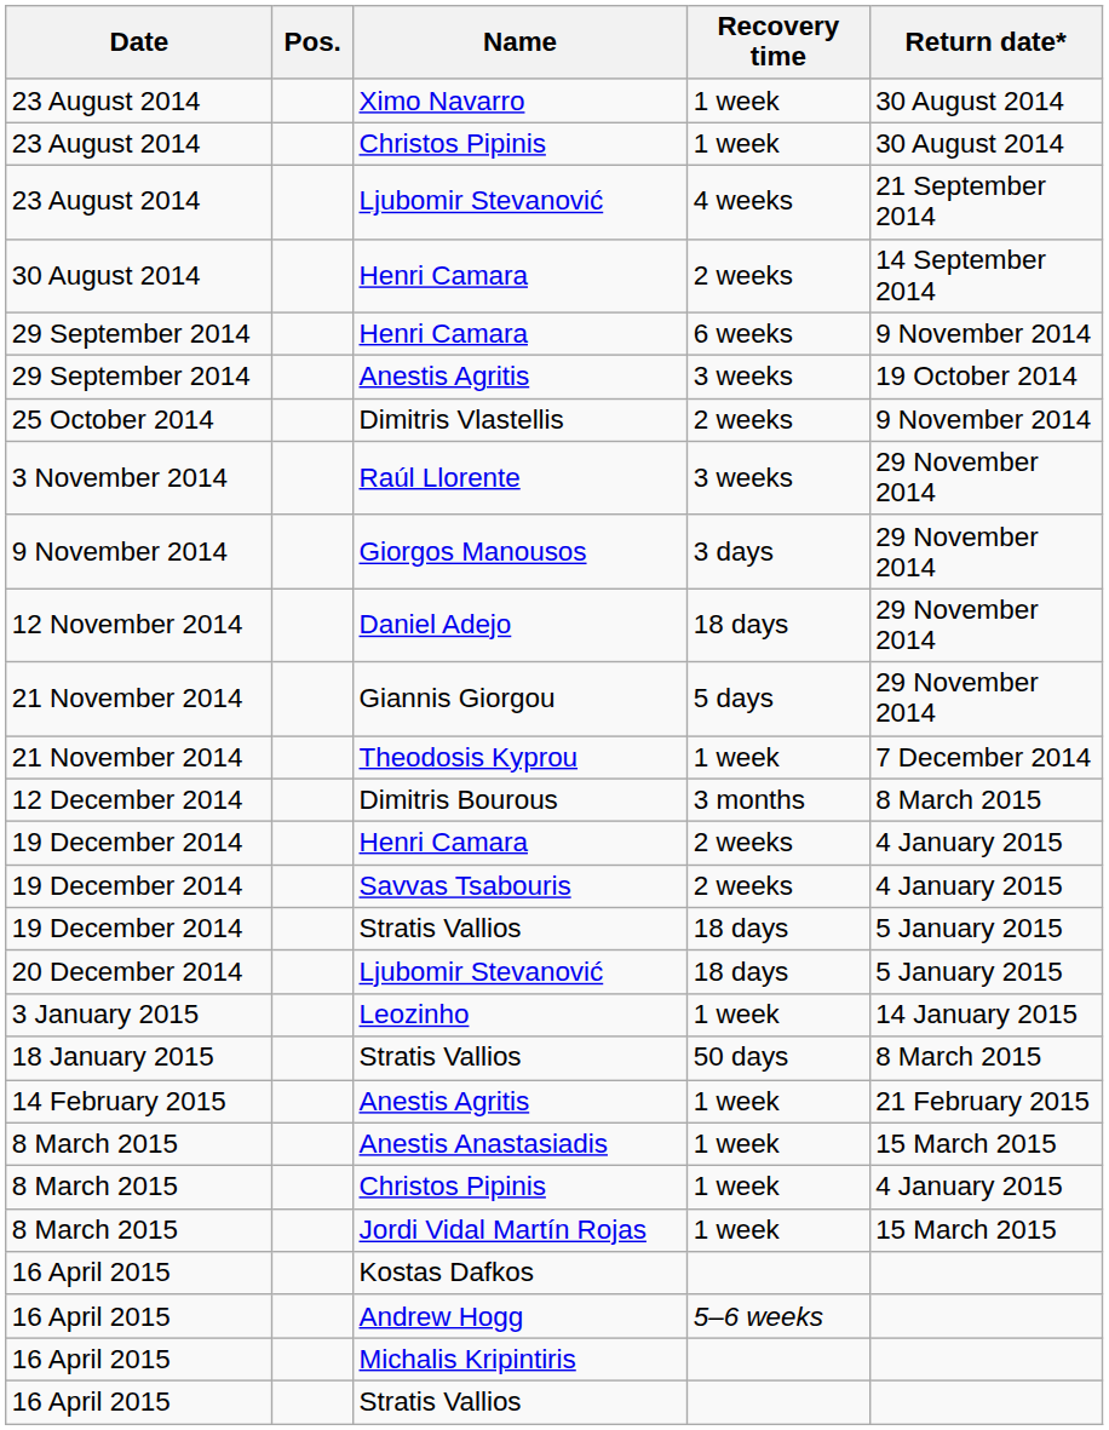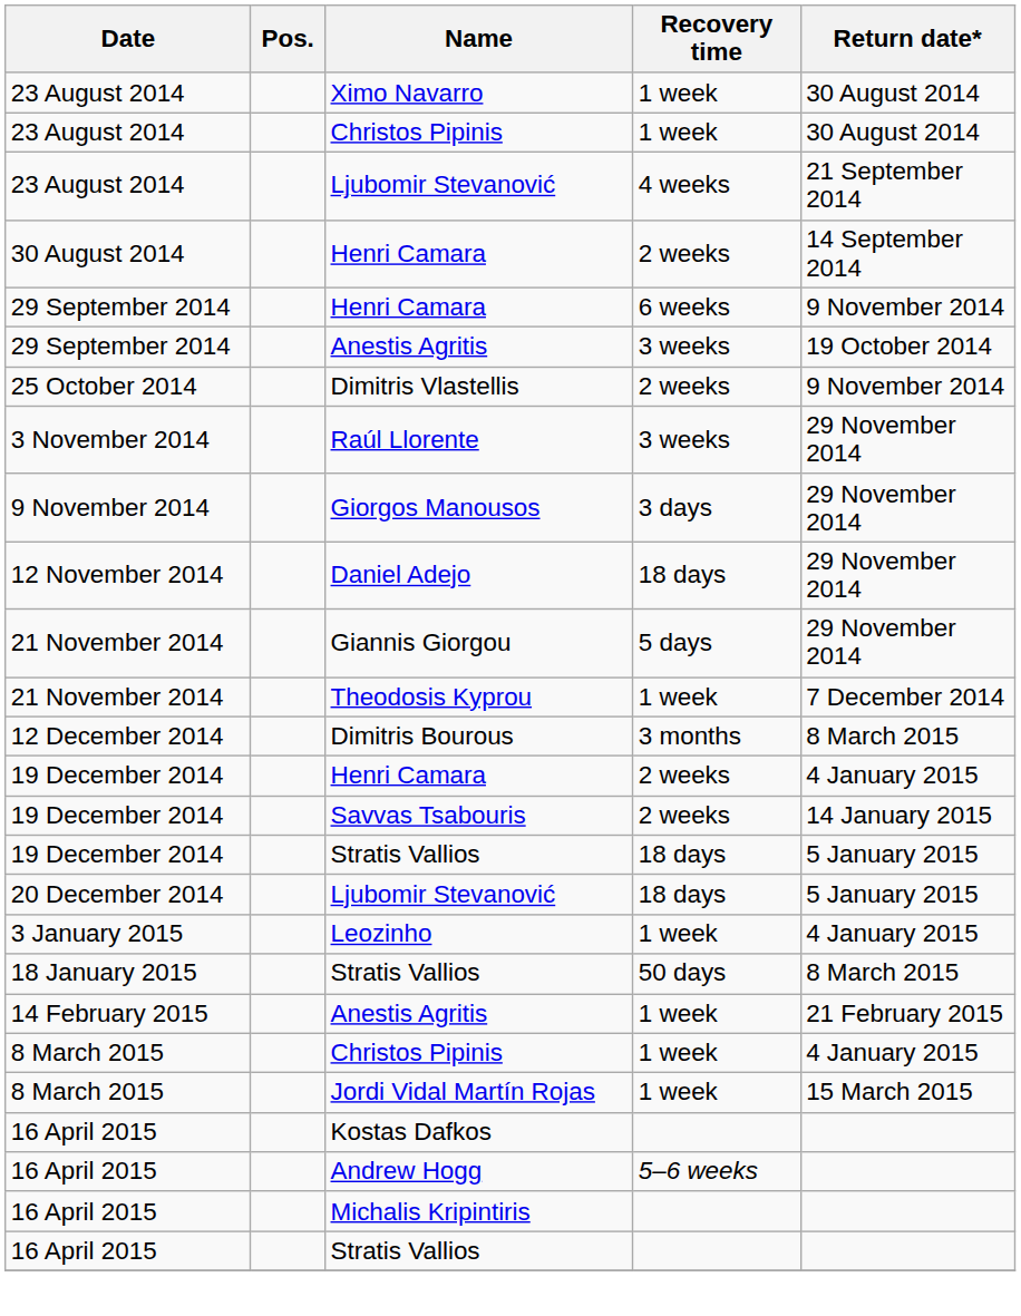 <table class="wikitable">
 <tr>
 <th style="width:150px;">Date</th>
 <th style="width:040px;">Pos.</th>
 <th style="width:190px;">Name</th>
 <th style="width:100px;">Recovery time</th>
 <th style="width:130px;">Return date*</th>
 </tr>
 <tr>
 <td>23 August 2014</td>
 <td></td>
 <td> <a href='#'>Ximo Navarro</a></td>
 <td>1 week</td>
 <td>30 August 2014</td>
 </tr>
 <tr>
 <td>23 August 2014</td>
 <td></td>
 <td> <a href='#'>Christos Pipinis</a></td>
 <td>1 week</td>
 <td>30 August 2014</td>
 </tr>
 <tr>
 <td>23 August 2014</td>
 <td></td>
 <td> <a href='#'>Ljubomir Stevanović</a></td>
 <td>4 weeks</td>
 <td>21 September 2014</td>
 </tr>
 <tr>
 <td>30 August 2014</td>
 <td></td>
 <td> <a href='#'>Henri Camara</a></td>
 <td>2 weeks</td>
 <td>14 September 2014</td>
 </tr>
 <tr>
 <td>29 September 2014</td>
 <td></td>
 <td> <a href='#'>Henri Camara</a></td>
 <td>6 weeks</td>
 <td>9 November 2014</td>
 </tr>
 <tr>
 <td>29 September 2014</td>
 <td></td>
 <td> <a href='#'>Anestis Agritis</a></td>
 <td>3 weeks</td>
 <td>19 October 2014</td>
 </tr>
 <tr>
 <td>25 October 2014</td>
 <td></td>
 <td> Dimitris Vlastellis</td>
 <td>2 weeks</td>
 <td>9 November 2014</td>
 </tr>
 <tr>
 <td>3 November 2014</td>
 <td></td>
 <td> <a href='#'>Raúl Llorente</a></td>
 <td>3 weeks</td>
 <td>29 November 2014</td>
 </tr>
 <tr>
 <td>9 November 2014</td>
 <td></td>
 <td> <a href='#'>Giorgos Manousos</a></td>
 <td>3 days</td>
 <td>29 November 2014</td>
 </tr>
 <tr>
 <td>12 November 2014</td>
 <td></td>
 <td> <a href='#'>Daniel Adejo</a></td>
 <td>18 days</td>
 <td>29 November 2014</td>
 </tr>
 <tr>
 <td>21 November 2014</td>
 <td></td>
 <td> Giannis Giorgou</td>
 <td>5 days</td>
 <td>29 November 2014</td>
 </tr>
 <tr>
 <td>21 November 2014</td>
 <td></td>
 <td> <a href='#'>Theodosis Kyprou</a></td>
 <td>1 week</td>
 <td>7 December 2014</td>
 </tr>
 <tr>
 <td>12 December 2014</td>
 <td></td>
 <td> Dimitris Bourous</td>
 <td>3 months</td>
 <td>8 March 2015</td>
 </tr>
 <tr>
 <td>19 December 2014</td>
 <td></td>
 <td> <a href='#'>Henri Camara</a></td>
 <td>2 weeks</td>
 <td>4 January 2015</td>
 </tr>
 <tr>
 <td>19 December 2014</td>
 <td></td>
 <td> <a href='#'>Savvas Tsabouris</a></td>
 <td>2 weeks</td>
-<td>4 January 2015</td>
+<td>14 January 2015</td>
 </tr>
 <tr>
 <td>19 December 2014</td>
 <td></td>
 <td> Stratis Vallios</td>
 <td>18 days</td>
 <td>5 January 2015</td>
 </tr>
 <tr>
 <td>20 December 2014</td>
 <td></td>
 <td> <a href='#'>Ljubomir Stevanović</a></td>
 <td>18 days</td>
 <td>5 January 2015</td>
 </tr>
 <tr>
 <td>3 January 2015</td>
 <td></td>
 <td> <a href='#'>Leozinho</a></td>
 <td>1 week</td>
-<td>14 January 2015</td>
+<td>4 January 2015</td>
 </tr>
 <tr>
 <td>18 January 2015</td>
 <td></td>
 <td> Stratis Vallios</td>
 <td>50 days</td>
 <td>8 March 2015</td>
 </tr>
 <tr>
 <td>14 February 2015</td>
 <td></td>
 <td> <a href='#'>Anestis Agritis</a></td>
 <td>1 week</td>
 <td>21 February 2015</td>
-</tr>
-<tr>
-<td>8 March 2015</td>
-<td></td>
-<td> <a href='#'>Anestis Anastasiadis</a></td>
-<td>1 week</td>
-<td>15 March 2015</td>
 </tr>
 <tr>
 <td>8 March 2015</td>
 <td></td>
 <td> <a href='#'>Christos Pipinis</a></td>
 <td>1 week</td>
 <td>4 January 2015</td>
 </tr>
 <tr>
 <td>8 March 2015</td>
 <td></td>
 <td> <a href='#'>Jordi Vidal Martín Rojas</a></td>
 <td>1 week</td>
 <td>15 March 2015</td>
 </tr>
 <tr>
 <td>16 April 2015</td>
 <td></td>
 <td> Kostas Dafkos</td>
 <td></td>
 <td></td>
 </tr>
 <tr>
 <td>16 April 2015</td>
 <td></td>
 <td> <a href='#'>Andrew Hogg</a></td>
 <td><em>5–6 weeks</em></td>
 <td></td>
 </tr>
 <tr>
 <td>16 April 2015</td>
 <td></td>
 <td> <a href='#'>Michalis Kripintiris</a></td>
 <td></td>
 <td></td>
 </tr>
 <tr>
 <td>16 April 2015</td>
 <td></td>
 <td> Stratis Vallios</td>
 <td></td>
 <td></td>
 </tr>
 <tr>
 </tr>
 </table>
